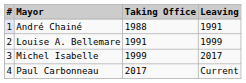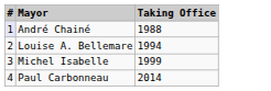 <table class="wikitable">
 <tr>
 <td bgcolor=#cccccc><strong>#</strong></td>
 <td bgcolor=#cccccc><strong>Mayor</strong></td>
 <td bgcolor=#cccccc><strong>Taking Office</strong></td>
-<td bgcolor=#cccccc><strong>Leaving</strong></td>
 </tr>
 <tr>
 <td style="background: lavender;">1</td>
 <td>André Chainé</td>
 <td>1988</td>
-<td>1991</td>
 </tr>
 <tr>
 <td>2</td>
 <td>Louise A. Bellemare</td>
-<td>1991</td>
-<td>1999</td>
+<td>1994</td>
 </tr>
 <tr>
 <td>3</td>
 <td>Michel Isabelle</td>
 <td>1999</td>
-<td>2017</td>
 </tr>
 <tr>
 <td>4</td>
 <td>Paul Carbonneau</td>
-<td>2017</td>
-<td>Current</td>
+<td>2014</td>
 </tr>
 </table>
